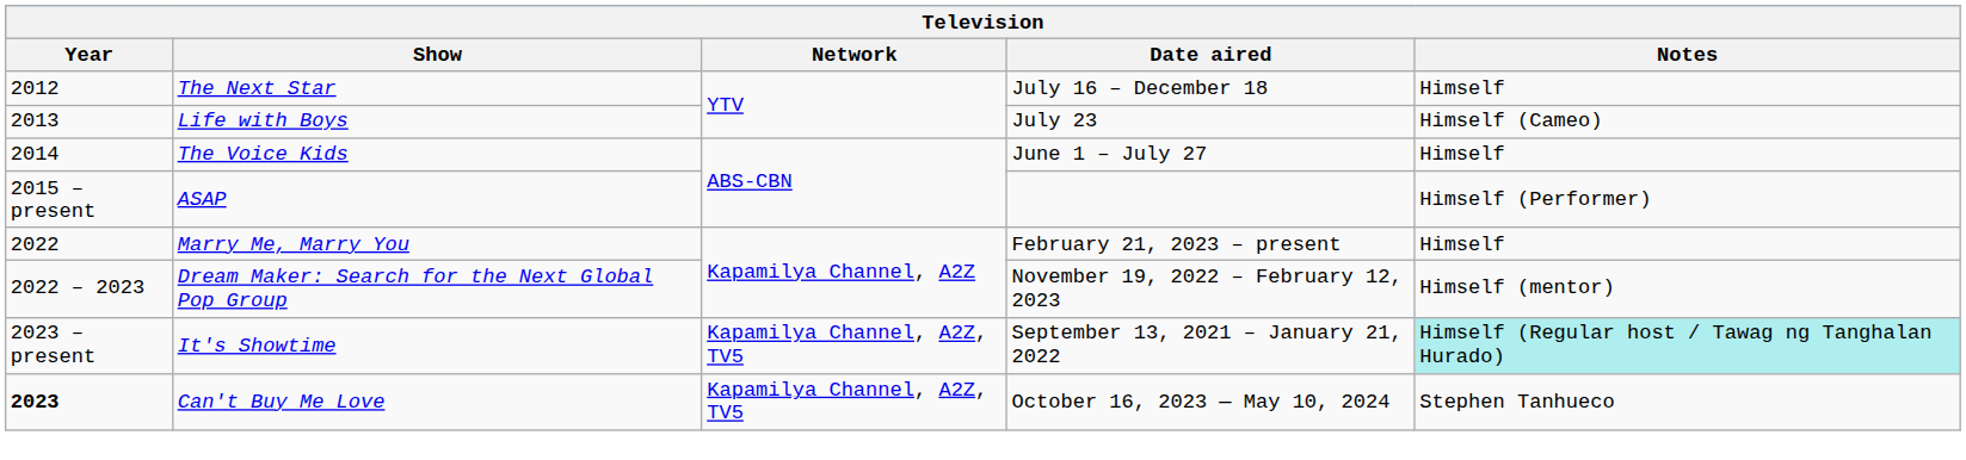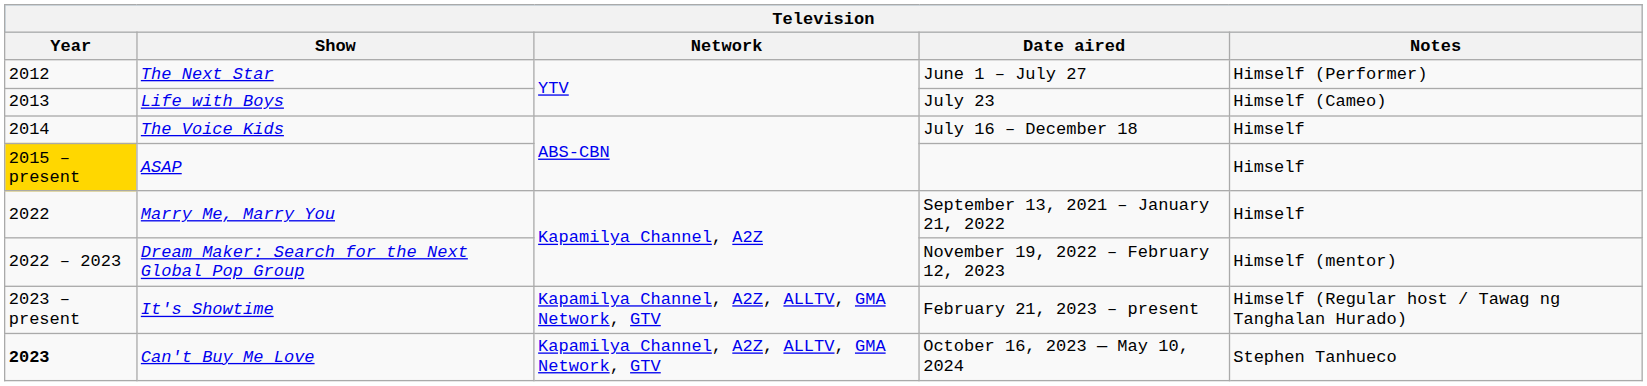 <table class="wikitable">
 <tr style="background:#75b2dd; text-align:center;">
 <th colspan="5">Television</th>
 </tr>
 <tr>
 <th>Year</th>
 <th>Show</th>
 <th>Network</th>
 <th>Date aired</th>
 <th>Notes</th>
 </tr>
 <tr>
 <td>2012</td>
 <td><em><a href='#'>The Next Star</a></em></td>
 <td rowspan="2"><a href='#'>YTV</a></td>
-<td>July 16 – December 18</td>
-<td>Himself</td>
+<td>June 1 – July 27</td>
+<td>Himself (Performer)</td>
 </tr>
 <tr>
 <td>2013</td>
 <td><em><a href='#'>Life with Boys</a></em></td>
 <td>July 23</td>
 <td>Himself (Cameo)</td>
 </tr>
 <tr>
 <td>2014</td>
 <td><a href='#'><em>The Voice Kids</em></a></td>
 <td rowspan="2"><a href='#'>ABS-CBN</a></td>
-<td>June 1 – July 27</td>
+<td>July 16 – December 18</td>
 <td>Himself</td>
 </tr>
 <tr>
-<td>2015 – present</td>
+<td style="background: gold;">2015 – present</td>
 <td><a href='#'><em>ASAP</em></a></td>
 <td></td>
-<td>Himself (Performer)</td>
+<td>Himself</td>
 </tr>
 <tr>
 <td>2022</td>
 <td><em><a href='#'>Marry Me, Marry You</a></em></td>
 <td rowspan="2"><a href='#'>Kapamilya Channel</a>, <a href='#'>A2Z</a></td>
-<td>February 21, 2023 – present</td>
+<td>September 13, 2021 – January 21, 2022</td>
 <td>Himself</td>
 </tr>
 <tr>
 <td>2022 – 2023</td>
 <td><em><a href='#'>Dream Maker: Search for the Next Global Pop Group</a></em></td>
 <td>November 19, 2022 – February 12, 2023</td>
 <td>Himself (mentor)</td>
 </tr>
 <tr>
 <td>2023 – present</td>
 <td><em><a href='#'>It's Showtime</a></em></td>
-<td><a href='#'>Kapamilya Channel</a>, <a href='#'>A2Z</a>, <a href='#'>TV5</a></td>
-<td>September 13, 2021 – January 21, 2022</td>
-<td style="background: paleturquoise;">Himself (Regular host / Tawag ng Tanghalan Hurado)</td>
+<td><a href='#'>Kapamilya Channel</a>, <a href='#'>A2Z</a>, <a href='#'>ALLTV</a>, <a href='#'>GMA Network</a>, <a href='#'>GTV</a></td>
+<td>February 21, 2023 – present</td>
+<td>Himself (Regular host / Tawag ng Tanghalan Hurado)</td>
 </tr>
 <tr>
 <td><strong>2023</strong></td>
 <td><em><a href='#'>Can't Buy Me Love</a></em></td>
-<td><a href='#'>Kapamilya Channel</a>, <a href='#'>A2Z</a>, <a href='#'>TV5</a></td>
+<td><a href='#'>Kapamilya Channel</a>, <a href='#'>A2Z</a>, <a href='#'>ALLTV</a>, <a href='#'>GMA Network</a>, <a href='#'>GTV</a></td>
 <td>October 16, 2023 — May 10, 2024</td>
 <td>Stephen Tanhueco</td>
 </tr>
 </table>
